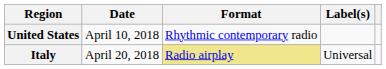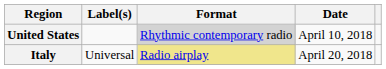 <table class="wikitable plainrowheaders">
 <tr>
 <th scope="col">Region</th>
+<th scope="col">Label(s)</th>
+<th scope="col">Format</th>
 <th scope="col">Date</th>
-<th scope="col">Format</th>
-<th scope="col">Label(s)</th>
 <th scope="col"></th>
 </tr>
 <tr>
 <th scope="row">United States</th>
+<td></td>
+<td style="background: lightgrey;"><a href='#'>Rhythmic contemporary</a> radio</td>
 <td>April 10, 2018</td>
-<td><a href='#'>Rhythmic contemporary</a> radio</td>
-<td></td>
 <td></td>
 </tr>
 <tr>
 <th scope="row">Italy</th>
+<td>Universal</td>
+<td style="background: khaki;"><a href='#'>Radio airplay</a></td>
 <td>April 20, 2018</td>
-<td style="background: khaki;"><a href='#'>Radio airplay</a></td>
-<td>Universal</td>
 <td></td>
 </tr>
 </table>
